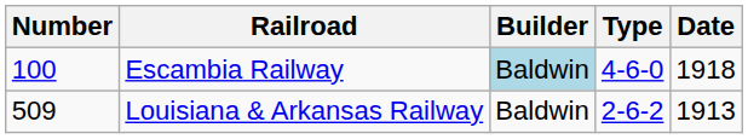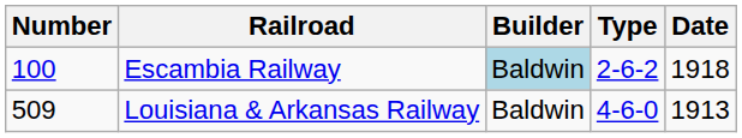 <table class="wikitable">
 <tr>
 <th>Number</th>
 <th>Railroad</th>
 <th>Builder</th>
 <th>Type</th>
 <th>Date</th>
 </tr>
 <tr>
 <td><a href='#'>100</a></td>
 <td><a href='#'>Escambia Railway</a></td>
 <td style="background: lightblue;">Baldwin</td>
-<td><a href='#'>4-6-0</a></td>
+<td><a href='#'>2-6-2</a></td>
 <td>1918</td>
 </tr>
 <tr>
 <td>509</td>
 <td><a href='#'>Louisiana & Arkansas Railway</a></td>
 <td>Baldwin</td>
-<td><a href='#'>2-6-2</a></td>
+<td><a href='#'>4-6-0</a></td>
 <td>1913</td>
 </tr>
 </table>
